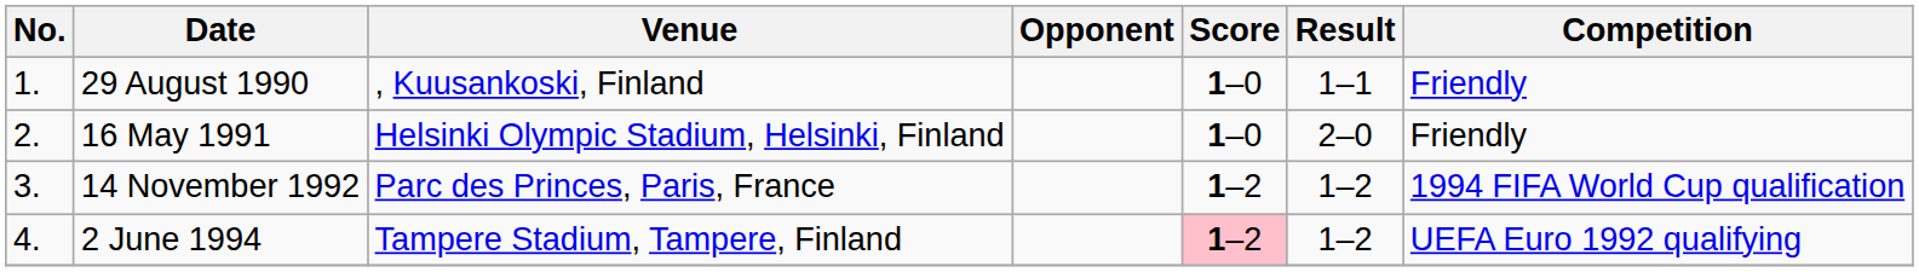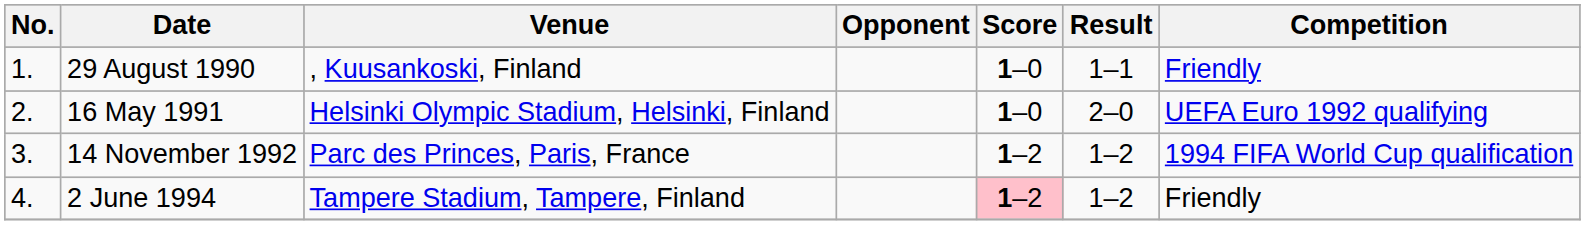 <table class="wikitable">
 <tr>
 <th>No.</th>
 <th>Date</th>
 <th>Venue</th>
 <th>Opponent</th>
 <th>Score</th>
 <th>Result</th>
 <th>Competition</th>
 </tr>
 <tr>
 <td>1.</td>
 <td>29 August 1990</td>
 <td>, <a href='#'>Kuusankoski</a>, Finland</td>
 <td></td>
 <td align=center><strong>1</strong>–0</td>
 <td align=center>1–1</td>
 <td><a href='#'>Friendly</a></td>
 </tr>
 <tr>
 <td>2.</td>
 <td>16 May 1991</td>
 <td><a href='#'>Helsinki Olympic Stadium</a>, <a href='#'>Helsinki</a>, Finland</td>
 <td></td>
 <td align=center><strong>1</strong>–0</td>
 <td align=center>2–0</td>
-<td>Friendly</td>
+<td><a href='#'>UEFA Euro 1992 qualifying</a></td>
 </tr>
 <tr>
 <td>3.</td>
 <td>14 November 1992</td>
 <td><a href='#'>Parc des Princes</a>, <a href='#'>Paris</a>, France</td>
 <td></td>
 <td align=center><strong>1</strong>–2</td>
 <td align=center>1–2</td>
 <td><a href='#'>1994 FIFA World Cup qualification</a></td>
 </tr>
 <tr>
 <td>4.</td>
 <td>2 June 1994</td>
 <td><a href='#'>Tampere Stadium</a>, <a href='#'>Tampere</a>, Finland</td>
 <td></td>
 <td align=center style="background: pink;"><strong>1</strong>–2</td>
 <td align=center>1–2</td>
-<td><a href='#'>UEFA Euro 1992 qualifying</a></td>
+<td>Friendly</td>
 </tr>
 <tr>
 </tr>
 </table>
